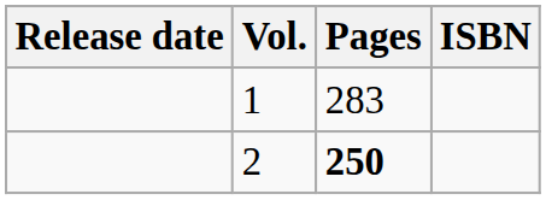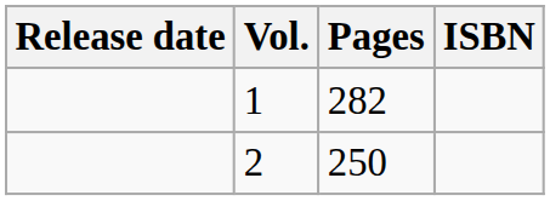 <table class="wikitable">
 <tr>
 <th>Release date</th>
 <th>Vol.</th>
 <th>Pages</th>
 <th>ISBN</th>
 </tr>
 <tr>
 <td></td>
 <td>1</td>
-<td>283</td>
+<td>282</td>
 <td></td>
 </tr>
 <tr>
 <td></td>
 <td>2</td>
-<td><strong>250</strong></td>
+<td>250</td>
 <td></td>
 </tr>
 </table>
